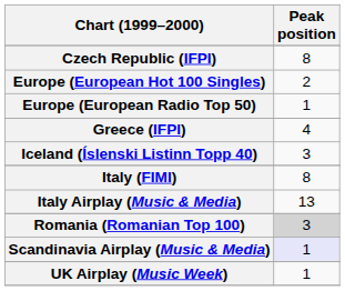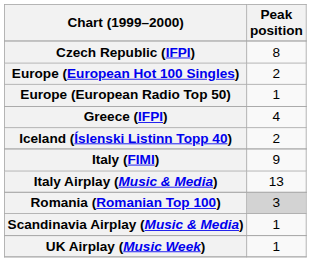 <table class="wikitable plainrowheaders sortable">
 <tr>
 <th>Chart (1999–2000)</th>
 <th>Peak<br>position</th>
 </tr>
 <tr>
 </tr>
 <tr>
 </tr>
 <tr>
 </tr>
 <tr>
 <th scope="row">Czech Republic (<a href='#'>IFPI</a>)</th>
 <td align="center">8</td>
 </tr>
 <tr>
 <th scope="row">Europe (<a href='#'>European Hot 100 Singles</a>)</th>
 <td style="text-align:center;">2</td>
 </tr>
 <tr>
 <th scope="row">Europe (European Radio Top 50)</th>
 <td style= "text-align:center;">1</td>
 </tr>
 <tr>
 </tr>
 <tr>
 </tr>
 <tr>
 </tr>
 <tr>
 <th scope="row">Greece (<a href='#'>IFPI</a>)</th>
 <td style="text-align:center;">4</td>
 </tr>
 <tr>
 <th scope="row">Iceland (<a href='#'>Íslenski Listinn Topp 40</a>)</th>
-<td style="text-align:center;">3</td>
+<td style="text-align:center;">2</td>
 </tr>
 <tr>
 </tr>
 <tr>
 <th scope="row">Italy (<a href='#'>FIMI</a>)</th>
-<td style="text-align:center;">8</td>
+<td style="text-align:center;">9</td>
 </tr>
 <tr>
 <th scope="row">Italy Airplay (<em><a href='#'>Music & Media</a></em>)</th>
 <td style="text-align:center;">13</td>
 </tr>
 <tr>
 </tr>
 <tr>
 </tr>
 <tr>
 </tr>
 <tr>
 <th scope="row">Romania (<a href='#'>Romanian Top 100</a>)</th>
 <td style="background: lightgrey; text-align:center;">3</td>
 </tr>
 <tr>
 <th scope="row">Scandinavia Airplay (<em><a href='#'>Music & Media</a></em>)</th>
-<td style="background: lavender; text-align:center;">1</td>
+<td style="text-align:center;">1</td>
 </tr>
 <tr>
 </tr>
 <tr>
 </tr>
 <tr>
 </tr>
 <tr>
 </tr>
 <tr>
 </tr>
 <tr>
 <th scope="row">UK Airplay (<em><a href='#'>Music Week</a></em>)</th>
 <td style="text-align:center;">1</td>
 </tr>
 <tr>
 </tr>
 </table>
